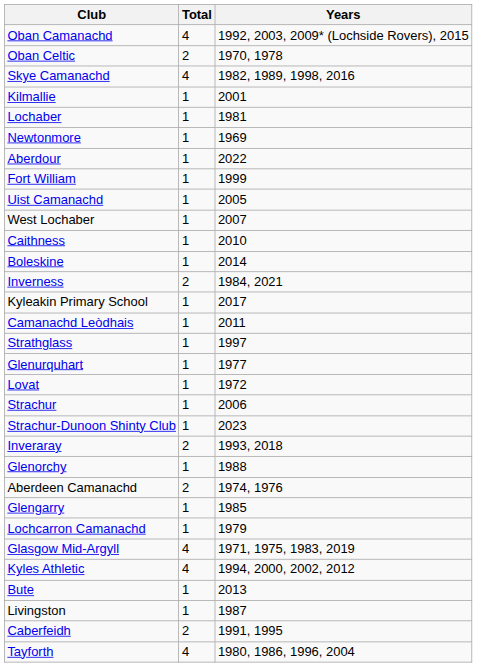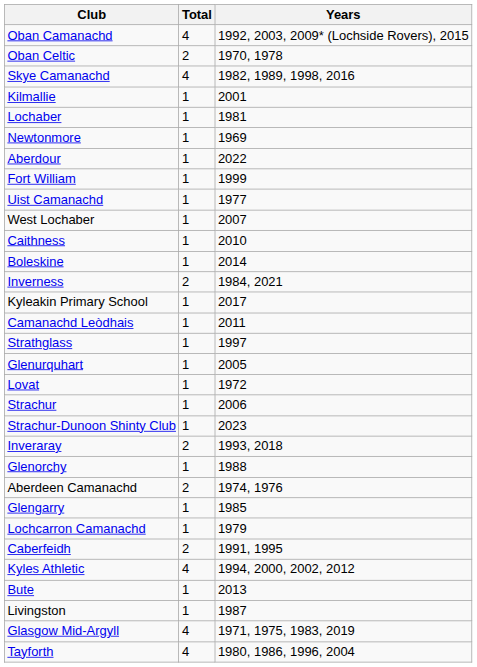 <table class="wikitable sortable">
 <tr>
 <th>Club</th>
 <th>Total</th>
 <th>Years</th>
 </tr>
 <tr>
 <td><a href='#'>Oban Camanachd</a></td>
 <td>4</td>
 <td>1992, 2003, 2009* (Lochside Rovers), 2015</td>
 </tr>
 <tr>
 <td><a href='#'>Oban Celtic</a></td>
 <td>2</td>
 <td>1970, 1978</td>
 </tr>
 <tr>
 <td><a href='#'>Skye Camanachd</a></td>
 <td>4</td>
 <td>1982, 1989, 1998, 2016</td>
 </tr>
 <tr>
 <td><a href='#'>Kilmallie</a></td>
 <td>1</td>
 <td>2001</td>
 </tr>
 <tr>
 <td><a href='#'>Lochaber</a></td>
 <td>1</td>
 <td>1981</td>
 </tr>
 <tr>
 <td><a href='#'>Newtonmore</a></td>
 <td>1</td>
 <td>1969</td>
 </tr>
 <tr>
 <td><a href='#'>Aberdour</a></td>
 <td>1</td>
 <td>2022</td>
 </tr>
 <tr>
 <td><a href='#'>Fort William</a></td>
 <td>1</td>
 <td>1999</td>
 </tr>
 <tr>
 <td><a href='#'>Uist Camanachd</a></td>
 <td>1</td>
-<td>2005</td>
+<td>1977</td>
 </tr>
 <tr>
 <td>West Lochaber</td>
 <td>1</td>
 <td>2007</td>
 </tr>
 <tr>
 <td><a href='#'>Caithness</a></td>
 <td>1</td>
 <td>2010</td>
 </tr>
 <tr>
 <td><a href='#'>Boleskine</a></td>
 <td>1</td>
 <td>2014</td>
 </tr>
 <tr>
 <td><a href='#'>Inverness</a></td>
 <td>2</td>
 <td>1984, 2021</td>
 </tr>
 <tr>
 <td>Kyleakin Primary School</td>
 <td>1</td>
 <td>2017</td>
 </tr>
 <tr>
 <td><a href='#'>Camanachd Leòdhais</a></td>
 <td>1</td>
 <td>2011</td>
 </tr>
 <tr>
 <td><a href='#'>Strathglass</a></td>
 <td>1</td>
 <td>1997</td>
 </tr>
 <tr>
 <td><a href='#'>Glenurquhart</a></td>
 <td>1</td>
-<td>1977</td>
+<td>2005</td>
 </tr>
 <tr>
 <td><a href='#'>Lovat</a></td>
 <td>1</td>
 <td>1972</td>
 </tr>
 <tr>
 <td><a href='#'>Strachur</a></td>
 <td>1</td>
 <td>2006</td>
 </tr>
 <tr>
 <td><a href='#'>Strachur-Dunoon Shinty Club</a></td>
 <td>1</td>
 <td>2023</td>
 </tr>
 <tr>
 <td><a href='#'>Inveraray</a></td>
 <td>2</td>
 <td>1993, 2018</td>
 </tr>
 <tr>
 <td><a href='#'>Glenorchy</a></td>
 <td>1</td>
 <td>1988</td>
 </tr>
 <tr>
 <td>Aberdeen Camanachd</td>
 <td>2</td>
 <td>1974, 1976</td>
 </tr>
 <tr>
 <td><a href='#'>Glengarry</a></td>
 <td>1</td>
 <td>1985</td>
 </tr>
 <tr>
 <td><a href='#'>Lochcarron Camanachd</a></td>
 <td>1</td>
 <td>1979</td>
 </tr>
 <tr>
-<td><a href='#'>Glasgow Mid-Argyll</a></td>
-<td>4</td>
-<td>1971, 1975, 1983, 2019</td>
+<td><a href='#'>Caberfeidh</a></td>
+<td>2</td>
+<td>1991, 1995</td>
 </tr>
 <tr>
 <td><a href='#'>Kyles Athletic</a></td>
 <td>4</td>
 <td>1994, 2000, 2002, 2012</td>
 </tr>
 <tr>
 <td><a href='#'>Bute</a></td>
 <td>1</td>
 <td>2013</td>
 </tr>
 <tr>
 <td>Livingston</td>
 <td>1</td>
 <td>1987</td>
 </tr>
 <tr>
-<td><a href='#'>Caberfeidh</a></td>
-<td>2</td>
-<td>1991, 1995</td>
+<td><a href='#'>Glasgow Mid-Argyll</a></td>
+<td>4</td>
+<td>1971, 1975, 1983, 2019</td>
 </tr>
 <tr>
 <td><a href='#'>Tayforth</a></td>
 <td>4</td>
 <td>1980, 1986, 1996, 2004</td>
 </tr>
 </table>
